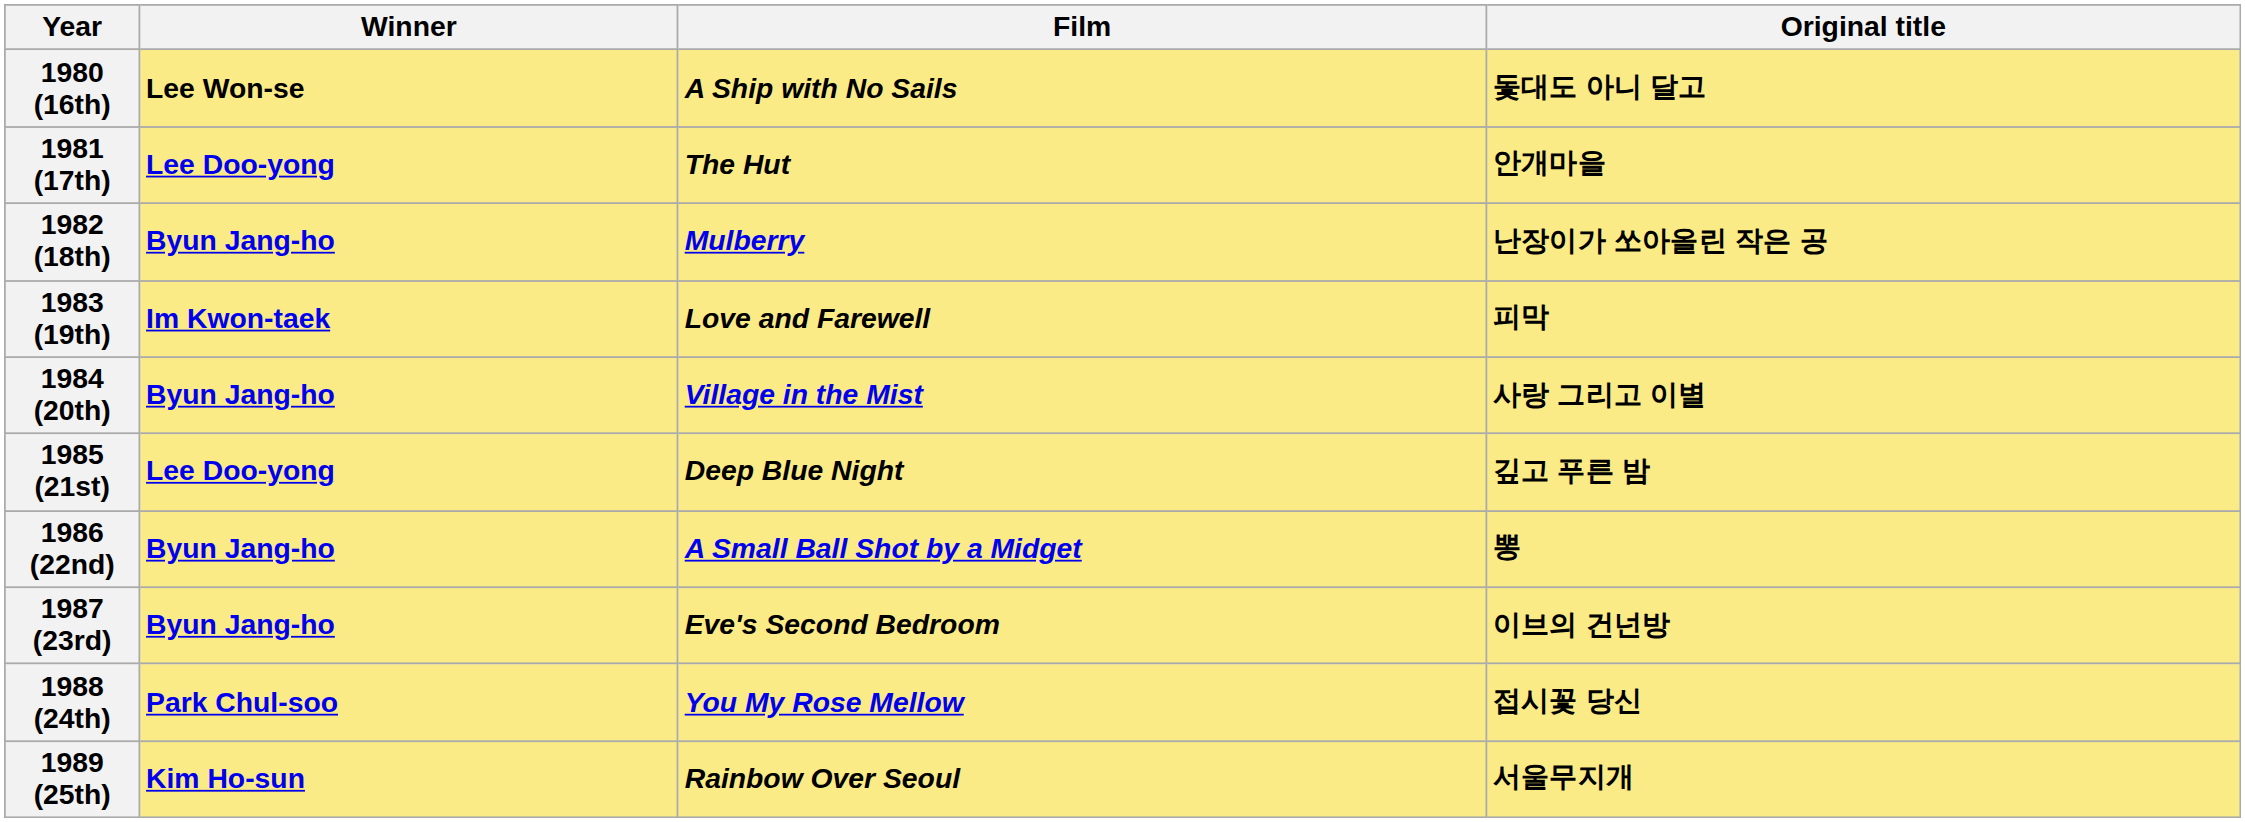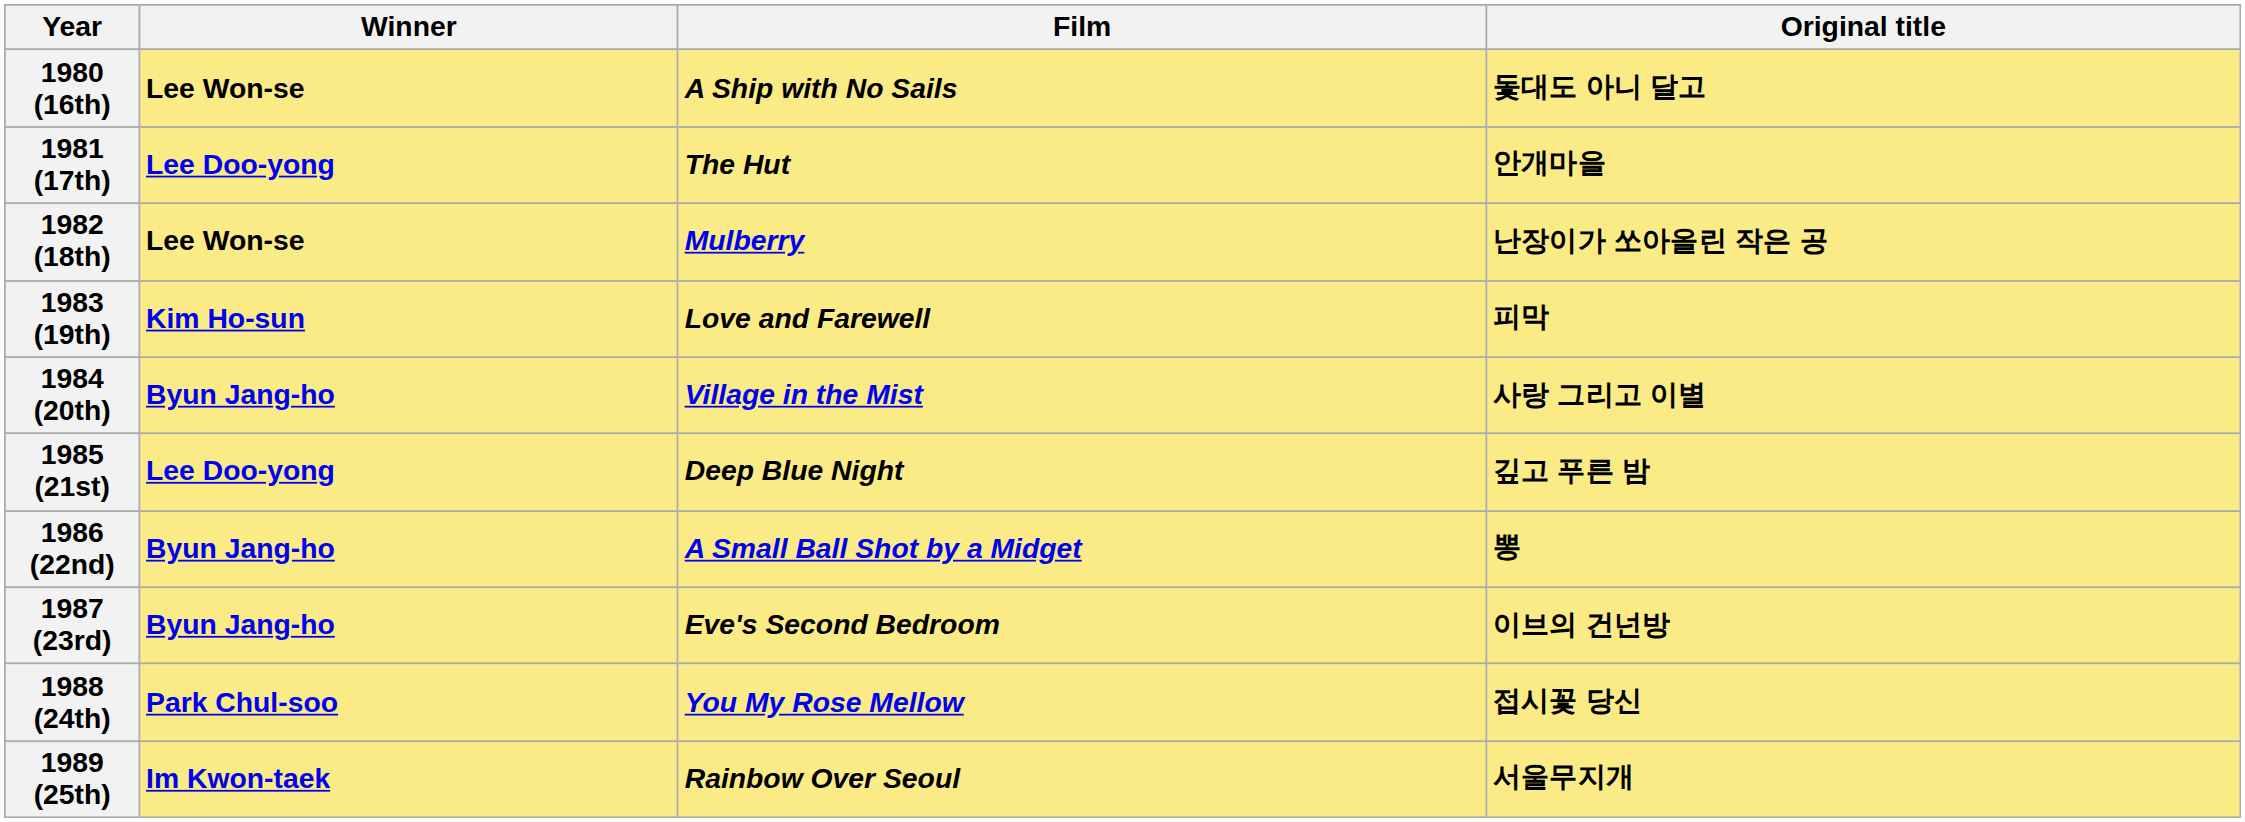 <table class="wikitable" style="width:100%;" cellpadding="6">
 <tr>
 <th style="width:5%;">Year</th>
 <th style="width:20%;">Winner</th>
 <th style="width:30%;">Film</th>
 <th style="width:28%;">Original title</th>
 </tr>
 <tr>
 <th>1980<br>(16th)</th>
 <td style="background:#FAEB86;"><strong>Lee Won-se </strong></td>
 <td style="background:#FAEB86;"><strong><em>A Ship with No Sails</em></strong></td>
 <td style="background:#FAEB86;"><strong>돛대도 아니 달고</strong></td>
 </tr>
 <tr>
 <th>1981<br>(17th)</th>
 <td style="background:#FAEB86;"><strong><a href='#'>Lee Doo-yong</a> </strong></td>
 <td style="background:#FAEB86;"><strong><em>The Hut</em></strong></td>
 <td style="background:#FAEB86;"><strong>안개마을</strong></td>
 </tr>
 <tr>
 <th>1982<br>(18th)</th>
-<td style="background:#FAEB86;"><strong><a href='#'>Byun Jang-ho</a> </strong></td>
+<td style="background:#FAEB86;"><strong>Lee Won-se </strong></td>
 <td style="background:#FAEB86;"><a href='#'><strong><em>Mulberry</em></strong></a></td>
 <td style="background:#FAEB86;"><strong>난장이가 쏘아올린 작은 공</strong></td>
 </tr>
 <tr>
 <th>1983<br>(19th)</th>
-<td style="background:#FAEB86;"><strong><a href='#'>Im Kwon-taek</a> </strong></td>
+<td style="background:#FAEB86;"><strong><a href='#'>Kim Ho-sun</a> </strong></td>
 <td style="background:#FAEB86;"><strong><em>Love and Farewell</em></strong></td>
 <td style="background:#FAEB86;"><strong>피막</strong></td>
 </tr>
 <tr>
 <th>1984<br>(20th)</th>
 <td style="background:#FAEB86;"><strong><a href='#'>Byun Jang-ho</a> </strong></td>
 <td style="background:#FAEB86;"><strong><em><a href='#'>Village in the Mist</a></em></strong></td>
 <td style="background:#FAEB86;"><strong>사랑 그리고 이별</strong></td>
 </tr>
 <tr>
 <th>1985<br>(21st)</th>
 <td style="background:#FAEB86;"><strong><a href='#'>Lee Doo-yong</a> </strong></td>
 <td style="background:#FAEB86;"><strong><em>Deep Blue Night</em></strong></td>
 <td style="background:#FAEB86;"><strong>깊고 푸른 밤</strong></td>
 </tr>
 <tr>
 <th>1986<br>(22nd)</th>
 <td style="background:#FAEB86;"><strong><a href='#'>Byun Jang-ho</a> </strong></td>
 <td style="background:#FAEB86;"><strong><em><a href='#'>A Small Ball Shot by a Midget</a></em></strong></td>
 <td style="background:#FAEB86;"><strong>뽕</strong></td>
 </tr>
 <tr>
 <th>1987<br>(23rd)</th>
 <td style="background:#FAEB86;"><strong><a href='#'>Byun Jang-ho</a> </strong></td>
 <td style="background:#FAEB86;"><strong><em>Eve's Second Bedroom</em></strong></td>
 <td style="background:#FAEB86;"><strong>이브의 건넌방</strong></td>
 </tr>
 <tr>
 <th>1988<br>(24th)</th>
 <td style="background:#FAEB86;"><strong><a href='#'>Park Chul-soo</a> </strong></td>
 <td style="background:#FAEB86;"><strong><em><a href='#'>You My Rose Mellow</a></em></strong></td>
 <td style="background:#FAEB86;"><strong>접시꽃 당신</strong></td>
 </tr>
 <tr>
 <th>1989<br>(25th)</th>
-<td style="background:#FAEB86;"><strong><a href='#'>Kim Ho-sun</a> </strong></td>
+<td style="background:#FAEB86;"><strong><a href='#'>Im Kwon-taek</a> </strong></td>
 <td style="background:#FAEB86;"><strong><em>Rainbow Over Seoul</em></strong></td>
 <td style="background:#FAEB86;"><strong>서울무지개</strong></td>
 </tr>
 </table>
